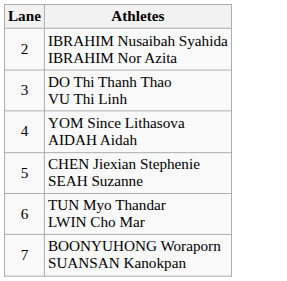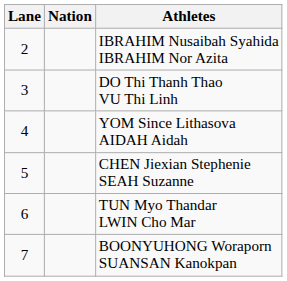 <table class="wikitable sortable" style="text-align:center">
 <tr>
 <th>Lane</th>
+<th>Nation</th>
 <th>Athletes</th>
 </tr>
 <tr>
 <td>2</td>
+<td align=left></td>
 <td align=left>IBRAHIM Nusaibah Syahida <br> IBRAHIM Nor Azita</td>
 </tr>
 <tr>
 <td>3</td>
+<td align=left></td>
 <td align=left>DO Thi Thanh Thao <br> VU Thi Linh</td>
 </tr>
 <tr>
 <td>4</td>
+<td align=left></td>
 <td align=left>YOM Since Lithasova <br> AIDAH Aidah</td>
 </tr>
 <tr>
 <td>5</td>
+<td align=left></td>
 <td align=left>CHEN Jiexian Stephenie <br> SEAH Suzanne</td>
 </tr>
 <tr>
 <td>6</td>
+<td align=left></td>
 <td align=left>TUN Myo Thandar <br> LWIN Cho Mar</td>
 </tr>
 <tr>
 <td>7</td>
+<td align=left></td>
 <td align=left>BOONYUHONG Woraporn <br> SUANSAN Kanokpan</td>
 </tr>
 </table>
